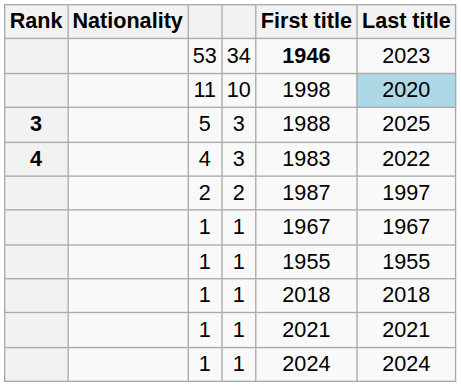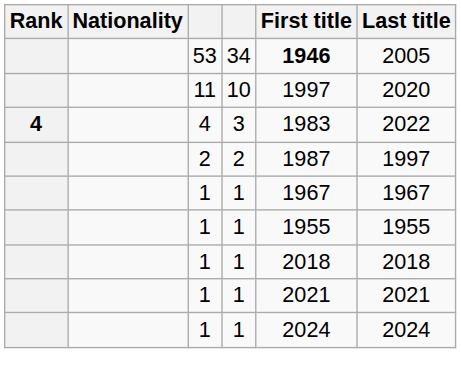 <table class="sortable wikitable" style="text-align:center;">
 <tr>
 <th scope="col">Rank</th>
 <th scope="col">Nationality</th>
 <th scope="col"></th>
 <th scope="col"></th>
 <th scope="col">First title</th>
 <th scope="col">Last title</th>
 </tr>
 <tr>
 <th scope="row"></th>
 <td align=left></td>
 <td>53</td>
 <td>34</td>
 <td><strong>1946</strong></td>
-<td>2023</td>
+<td>2005</td>
 </tr>
 <tr>
 <th scope="row"></th>
 <td align=left></td>
 <td>11</td>
 <td>10</td>
-<td>1998</td>
-<td style="background: lightblue;">2020</td>
-</tr>
-<tr>
-<th>3</th>
-<td align="left"></td>
-<td>5</td>
-<td>3</td>
-<td>1988</td>
-<td>2025</td>
+<td>1997</td>
+<td>2020</td>
 </tr>
 <tr>
 <th scope="row">4</th>
 <td align="left"></td>
 <td>4</td>
 <td>3</td>
 <td>1983</td>
 <td>2022</td>
 </tr>
 <tr>
 <th scope="row"></th>
 <td align=left></td>
 <td>2</td>
 <td>2</td>
 <td>1987</td>
 <td>1997</td>
 </tr>
 <tr>
 <th scope="row"></th>
 <td align=left></td>
 <td>1</td>
 <td>1</td>
 <td>1967</td>
 <td>1967</td>
 </tr>
 <tr>
 <th scope="row"></th>
 <td align=left></td>
 <td>1</td>
 <td>1</td>
 <td>1955</td>
 <td>1955</td>
 </tr>
 <tr>
 <th scope="row"></th>
 <td align=left></td>
 <td>1</td>
 <td>1</td>
 <td>2018</td>
 <td>2018</td>
 </tr>
 <tr>
 <th scope="row"></th>
 <td align=left></td>
 <td>1</td>
 <td>1</td>
 <td>2021</td>
 <td>2021</td>
 </tr>
 <tr>
 <th scope="row"></th>
 <td align=left></td>
 <td>1</td>
 <td>1</td>
 <td>2024</td>
 <td>2024</td>
 </tr>
 </table>
